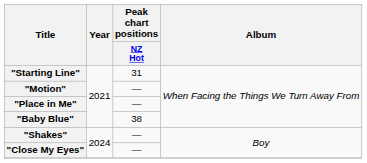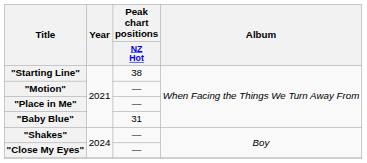 <table class="wikitable plainrowheaders" style="text-align:center;">
 <tr>
 <th scope="col" rowspan="2">Title</th>
 <th scope="col" rowspan="2">Year</th>
 <th colspan="1">Peak chart positions</th>
 <th scope="col" rowspan="2">Album</th>
 </tr>
 <tr>
 <th scope="col" style="width:3em;font-size:90%;"><a href='#'>NZ<br>Hot</a><br></th>
 </tr>
 <tr>
 <th scope="row">"Starting Line"</th>
 <td rowspan="4">2021</td>
-<td>31</td>
+<td>38</td>
 <td rowspan="4"><em>When Facing the Things We Turn Away From</em></td>
 </tr>
 <tr>
 <th scope="row">"Motion"</th>
 <td>—</td>
 </tr>
 <tr>
 <th scope="row">"Place in Me"</th>
 <td>—</td>
 </tr>
 <tr>
 <th scope="row">"Baby Blue"</th>
-<td>38</td>
+<td>31</td>
 </tr>
 <tr>
 <th scope="row">"Shakes"</th>
 <td rowspan="2">2024</td>
 <td>—</td>
 <td rowspan="2"><em>Boy</em></td>
 </tr>
 <tr>
 <th scope="row">"Close My Eyes"</th>
 <td>—</td>
 </tr>
 <tr>
 </tr>
 </table>
